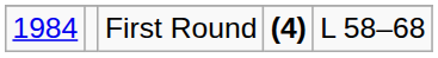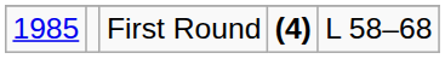 <table class="wikitable" style="text-align:center">
 <tr>
 </tr>
 <tr>
-<td><a href='#'>1984</a></td>
+<td><a href='#'>1985</a></td>
 <td></td>
 <td>First Round</td>
 <td><strong>(4) </strong></td>
 <td>L 58–68</td>
 </tr>
 </table>
